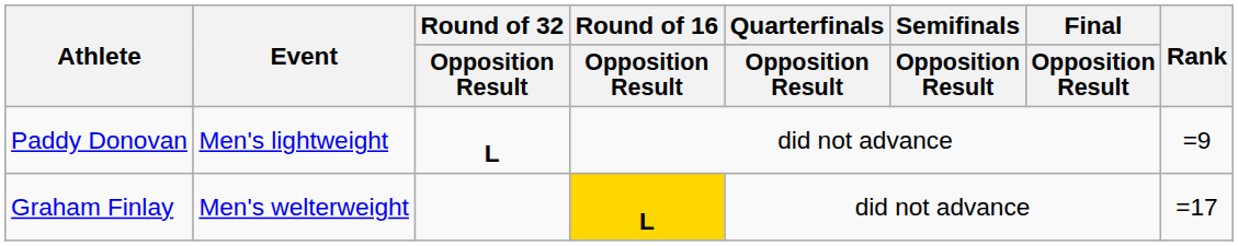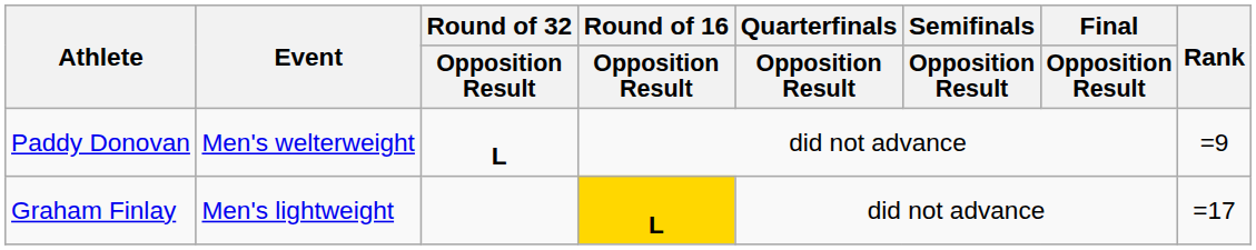 <table class="wikitable" style="font-size:90%;text-align:center;">
 <tr>
 <th rowspan=2>Athlete</th>
 <th rowspan=2>Event</th>
 <th>Round of 32</th>
 <th>Round of 16</th>
 <th>Quarterfinals</th>
 <th>Semifinals</th>
 <th>Final</th>
 <th rowspan=2>Rank</th>
 </tr>
 <tr style="font-size:95%">
 <th>Opposition<br>Result</th>
 <th>Opposition<br>Result</th>
 <th>Opposition<br>Result</th>
 <th>Opposition<br>Result</th>
 <th>Opposition<br>Result</th>
 </tr>
 <tr>
 <td style="text-align:left;"><a href='#'>Paddy Donovan</a></td>
-<td style="text-align:left;"><a href='#'>Men's lightweight</a></td>
+<td style="text-align:left;"><a href='#'>Men's welterweight</a></td>
 <td><br><strong>L</strong> </td>
 <td colspan=4>did not advance</td>
 <td>=9</td>
 </tr>
 <tr>
 <td style="text-align:left;"><a href='#'>Graham Finlay</a></td>
-<td style="text-align:left;"><a href='#'>Men's welterweight</a></td>
+<td style="text-align:left;"><a href='#'>Men's lightweight</a></td>
 <td></td>
 <td style="background: gold;"><br><strong>L</strong> </td>
 <td colspan=3>did not advance</td>
 <td>=17</td>
 </tr>
 </table>
